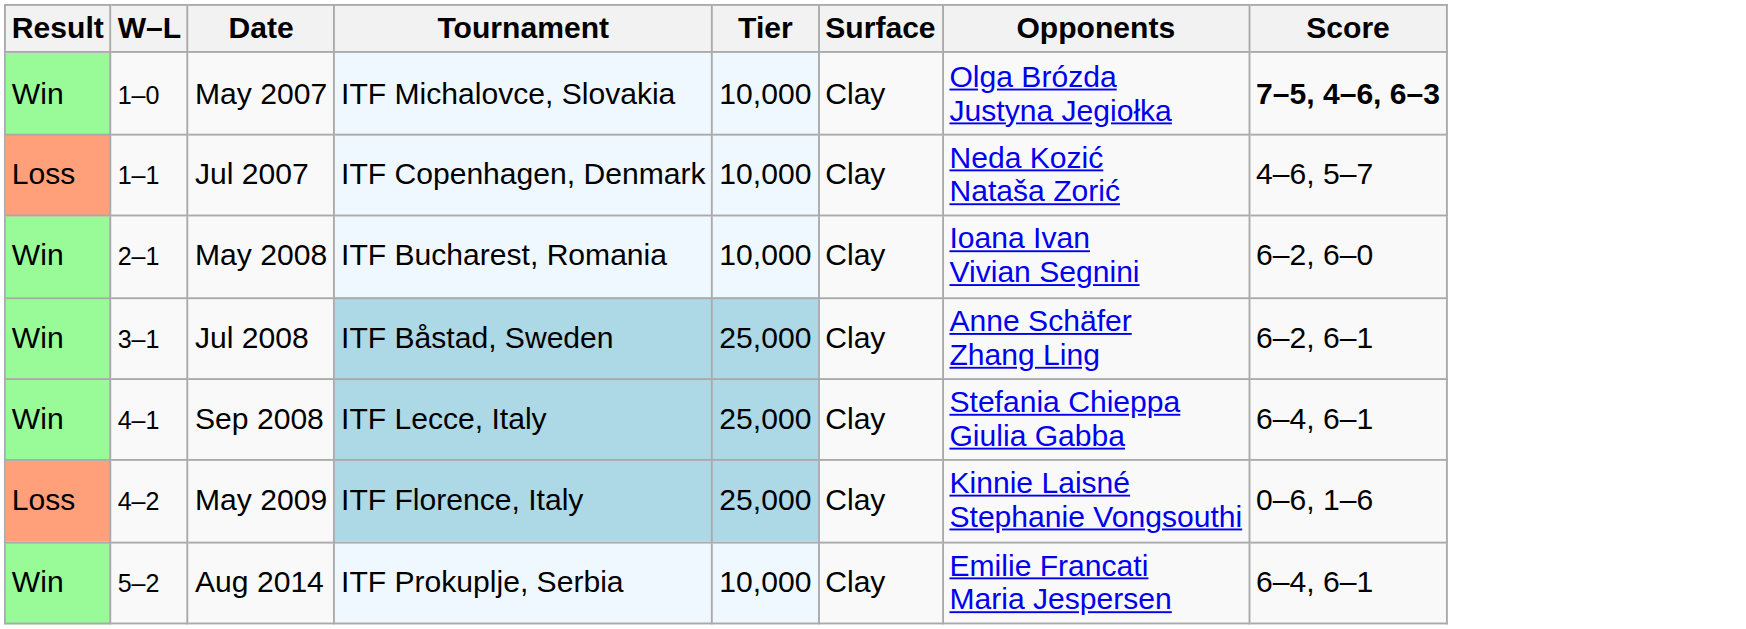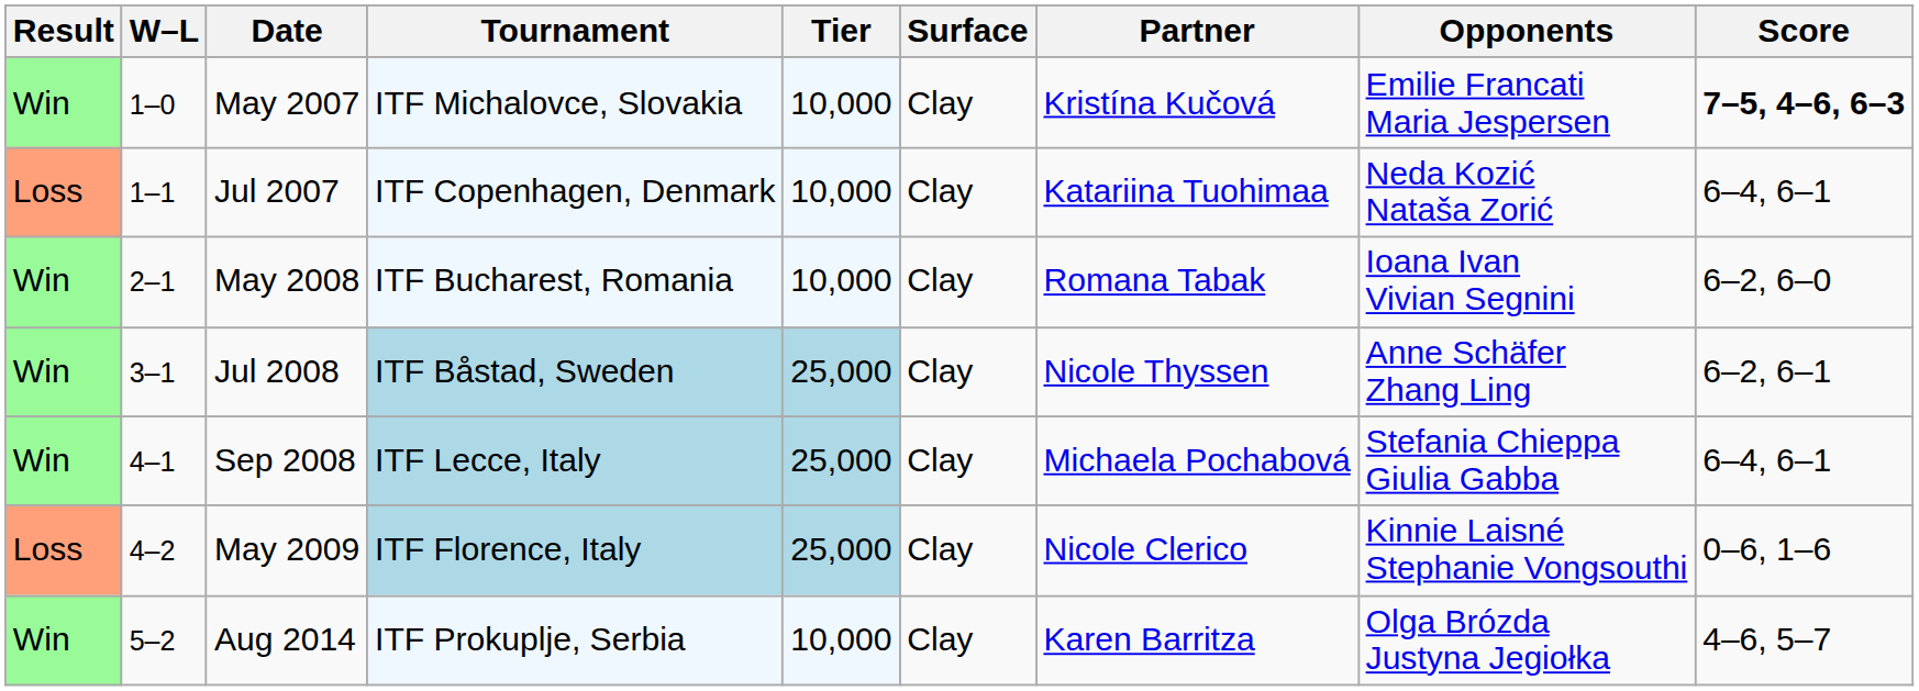 <table class="sortable wikitable">
 <tr>
 <th>Result</th>
 <th class="unsortable">W–L</th>
 <th>Date</th>
 <th>Tournament</th>
 <th>Tier</th>
 <th>Surface</th>
+<th>Partner</th>
 <th>Opponents</th>
 <th class="unsortable">Score</th>
 </tr>
 <tr>
 <td style="background:#98fb98;">Win</td>
 <td><small>1–0</small></td>
 <td>May 2007</td>
 <td style="background:#f0f8ff;">ITF Michalovce, Slovakia</td>
 <td style="background:#f0f8ff;">10,000</td>
 <td>Clay</td>
-<td> <a href='#'>Olga Brózda</a><br> <a href='#'>Justyna Jegiołka</a></td>
+<td> <a href='#'>Kristína Kučová</a></td>
+<td> <a href='#'>Emilie Francati</a> <br>  <a href='#'>Maria Jespersen</a></td>
 <td><strong>7–5, 4–6, 6–3</strong></td>
 </tr>
 <tr>
 <td bgcolor="FFA07A">Loss</td>
 <td><small>1–1</small></td>
 <td>Jul 2007</td>
 <td style="background:#f0f8ff;">ITF Copenhagen, Denmark</td>
 <td style="background:#f0f8ff;">10,000</td>
 <td>Clay</td>
+<td> <a href='#'>Katariina Tuohimaa</a></td>
 <td> <a href='#'>Neda Kozić</a><br> <a href='#'>Nataša Zorić</a></td>
-<td>4–6, 5–7</td>
+<td>6–4, 6–1</td>
 </tr>
 <tr>
 <td style="background:#98fb98;">Win</td>
 <td><small>2–1</small></td>
 <td>May 2008</td>
 <td style="background:#f0f8ff;">ITF Bucharest, Romania</td>
 <td style="background:#f0f8ff;">10,000</td>
 <td>Clay</td>
+<td> <a href='#'>Romana Tabak</a></td>
 <td> <a href='#'>Ioana Ivan</a><br> <a href='#'>Vivian Segnini</a></td>
 <td>6–2, 6–0</td>
 </tr>
 <tr>
 <td style="background:#98fb98;">Win</td>
 <td><small>3–1</small></td>
 <td>Jul 2008</td>
 <td bgcolor="lightblue">ITF Båstad, Sweden</td>
 <td bgcolor="lightblue">25,000</td>
 <td>Clay</td>
+<td> <a href='#'>Nicole Thyssen</a></td>
 <td> <a href='#'>Anne Schäfer</a><br> <a href='#'>Zhang Ling</a></td>
 <td>6–2, 6–1</td>
 </tr>
 <tr>
 <td style="background:#98fb98;">Win</td>
 <td><small>4–1</small></td>
 <td>Sep 2008</td>
 <td style="background:lightblue;">ITF Lecce, Italy</td>
 <td style="background:lightblue;">25,000</td>
 <td>Clay</td>
+<td> <a href='#'>Michaela Pochabová</a></td>
 <td> <a href='#'>Stefania Chieppa</a> <br>  <a href='#'>Giulia Gabba</a></td>
 <td>6–4, 6–1</td>
 </tr>
 <tr>
 <td bgcolor="FFA07A">Loss</td>
 <td><small>4–2</small></td>
 <td>May 2009</td>
 <td style="background:lightblue;">ITF Florence, Italy</td>
 <td style="background:lightblue;">25,000</td>
 <td>Clay</td>
+<td> <a href='#'>Nicole Clerico</a></td>
 <td> <a href='#'>Kinnie Laisné</a> <br>  <a href='#'>Stephanie Vongsouthi</a></td>
 <td>0–6, 1–6</td>
 </tr>
 <tr>
 <td style="background:#98fb98;">Win</td>
 <td><small>5–2</small></td>
 <td>Aug 2014</td>
 <td style="background:#f0f8ff;">ITF Prokuplje, Serbia</td>
 <td style="background:#f0f8ff;">10,000</td>
 <td>Clay</td>
-<td> <a href='#'>Emilie Francati</a> <br>  <a href='#'>Maria Jespersen</a></td>
-<td>6–4, 6–1</td>
+<td> <a href='#'>Karen Barritza</a></td>
+<td> <a href='#'>Olga Brózda</a><br> <a href='#'>Justyna Jegiołka</a></td>
+<td>4–6, 5–7</td>
 </tr>
 </table>
